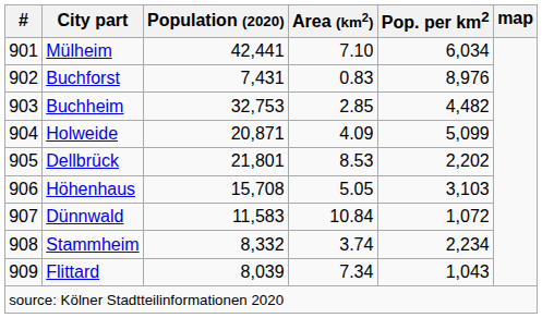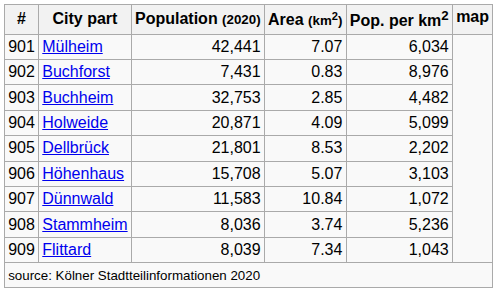 <table class="wikitable sortable">
 <tr ---->
 <th>#</th>
 <th>City part</th>
 <th>Population <small>(2020)</small></th>
 <th>Area <small>(km<sup>2</sup>)</small></th>
 <th>Pop. per km<sup>2</sup></th>
 <th valign="top" class="unsortable">map</th>
 </tr>
 <tr align="right">
 <td align="left">901</td>
 <td align="left"><a href='#'>Mülheim</a></td>
 <td>42,441</td>
-<td>7.10</td>
+<td>7.07</td>
 <td>6,034</td>
 <td rowspan="9"></td>
 </tr>
 <tr align="right">
 <td align="left">902</td>
 <td align="left"><a href='#'>Buchforst</a></td>
 <td>7,431</td>
 <td>0.83</td>
 <td>8,976</td>
 </tr>
 <tr align="right">
 <td align="left">903</td>
 <td align="left"><a href='#'>Buchheim</a></td>
 <td>32,753</td>
 <td>2.85</td>
 <td>4,482</td>
 </tr>
 <tr align="right">
 <td align="left">904</td>
 <td align="left"><a href='#'>Holweide</a></td>
 <td>20,871</td>
 <td>4.09</td>
 <td>5,099</td>
 </tr>
 <tr align="right">
 <td align="left">905</td>
 <td align="left"><a href='#'>Dellbrück</a></td>
 <td>21,801</td>
 <td>8.53</td>
 <td>2,202</td>
 </tr>
 <tr align="right">
 <td align="left">906</td>
 <td align="left"><a href='#'>Höhenhaus</a></td>
 <td>15,708</td>
-<td>5.05</td>
+<td>5.07</td>
 <td>3,103</td>
 </tr>
 <tr align="right">
 <td align="left">907</td>
 <td align="left"><a href='#'>Dünnwald</a></td>
 <td>11,583</td>
 <td>10.84</td>
 <td>1,072</td>
 </tr>
 <tr align="right">
 <td align="left">908</td>
 <td align="left"><a href='#'>Stammheim</a></td>
-<td>8,332</td>
+<td>8,036</td>
 <td>3.74</td>
-<td>2,234</td>
+<td>5,236</td>
 </tr>
 <tr align="right">
 <td align="left">909</td>
 <td align="left"><a href='#'>Flittard</a></td>
 <td>8,039</td>
 <td>7.34</td>
 <td>1,043</td>
 </tr>
 <tr>
 <td colspan="6"><small>source: Kölner Stadtteilinformationen 2020</small></td>
 </tr>
 </table>
